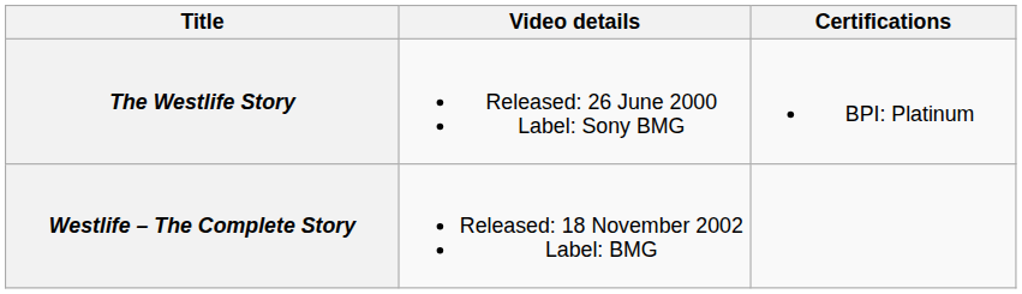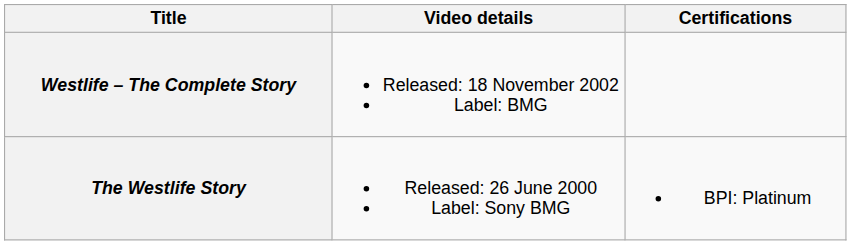 <table class="wikitable plainrowheaders" style="text-align:center;">
 <tr>
 <th scope="col" style="width:18em;">Title</th>
 <th scope="col" style="width:16em;">Video details</th>
 <th scope="col" style="width:12em;">Certifications</th>
 </tr>
 <tr>
+<th scope="row"><em>Westlife – The Complete Story</em></th>
+<td><br><ul><li>Released: 18 November 2002</li><li>Label: BMG</li></ul></td>
+<td></td>
+</tr>
+<tr>
 <th scope="row"><em>The Westlife Story</em></th>
 <td><br><ul><li>Released: 26 June 2000</li><li>Label: Sony BMG</li></ul></td>
 <td><br><ul><li>BPI: Platinum</li></ul></td>
 </tr>
-<tr>
-<th scope="row"><em>Westlife – The Complete Story</em></th>
-<td><br><ul><li>Released: 18 November 2002</li><li>Label: BMG</li></ul></td>
-<td></td>
-</tr>
 </table>
